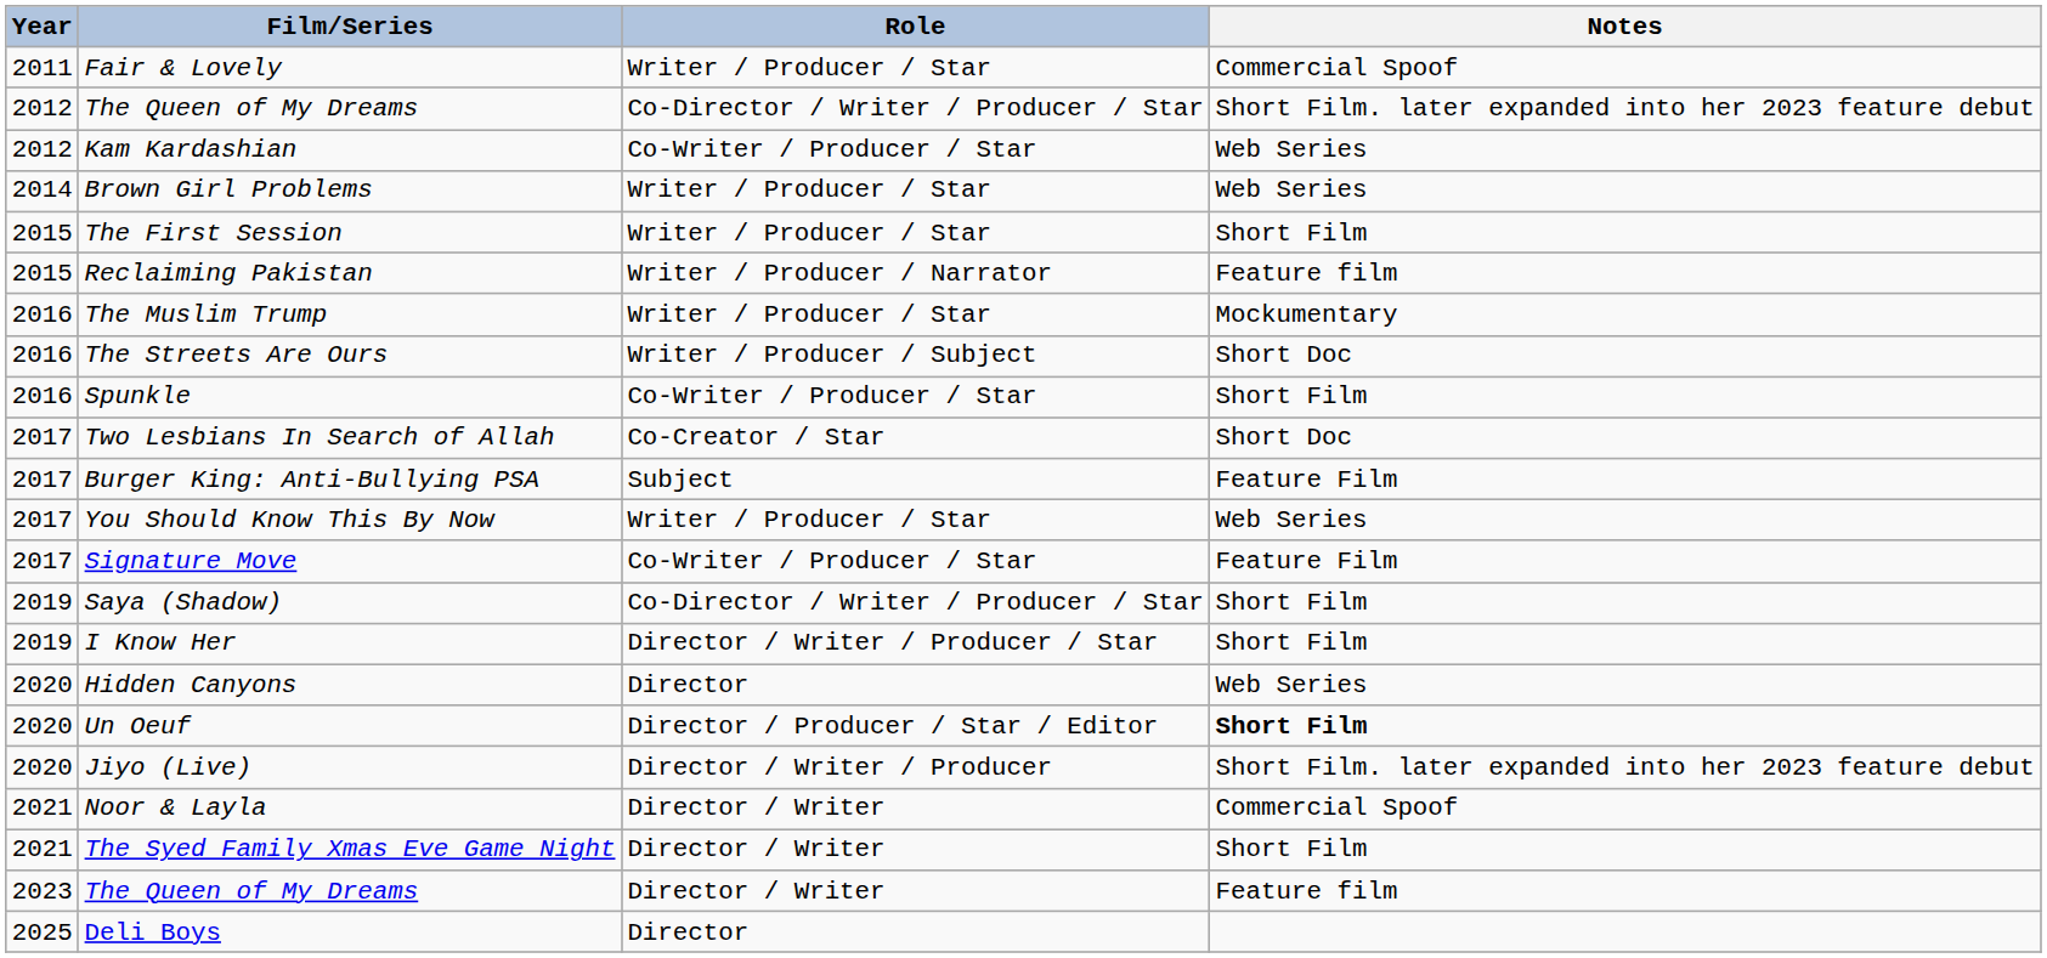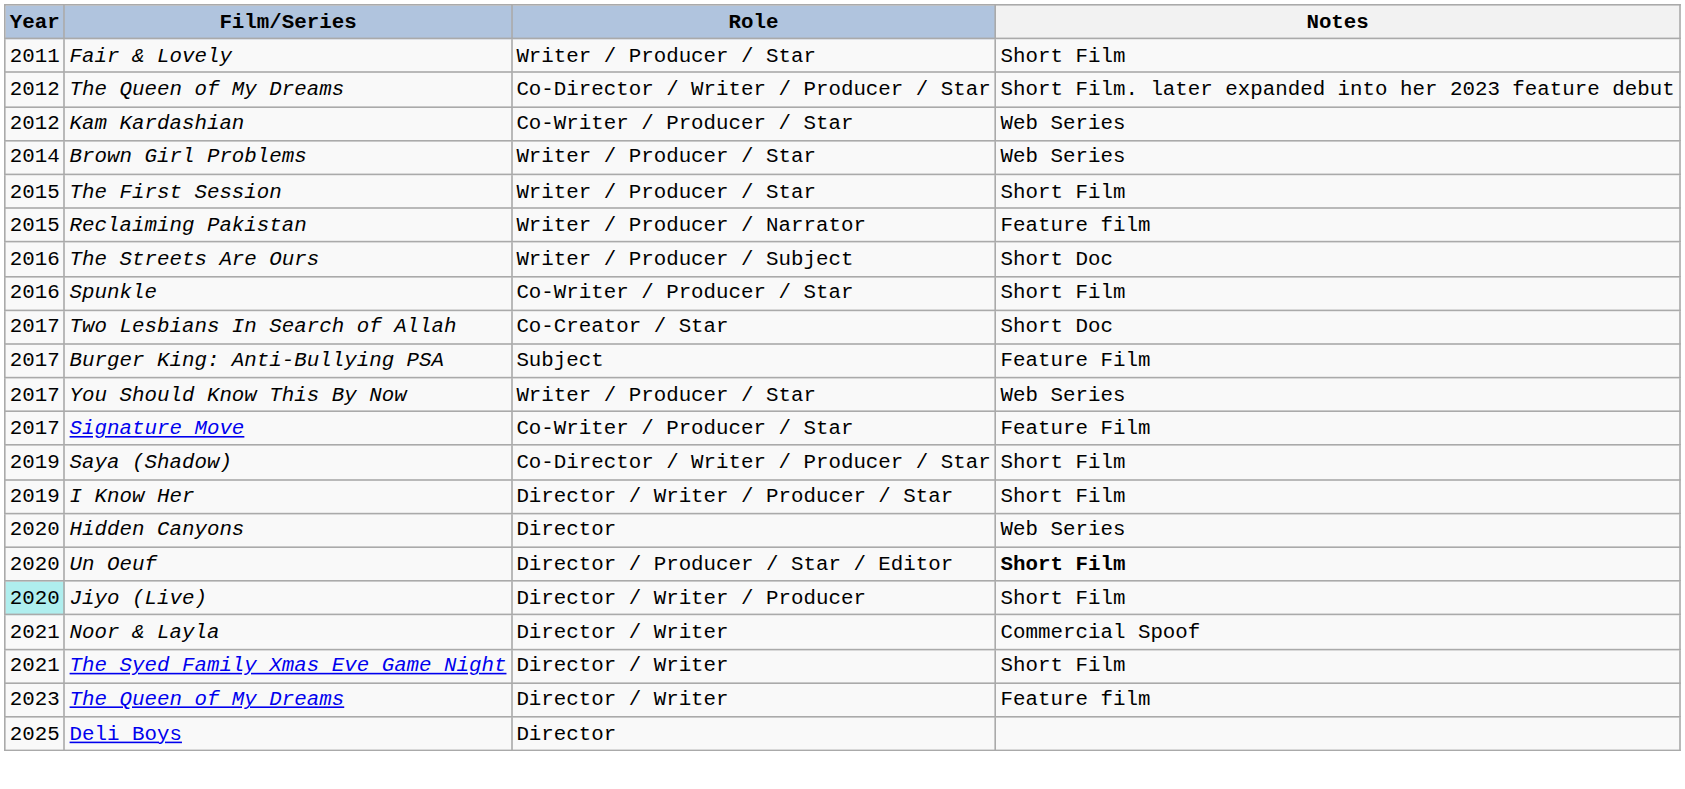 <table class="wikitable">
 <tr style="text-align:center;">
 <th style="background:#B0C4DE;">Year</th>
 <th style="background:#B0C4DE;">Film/Series</th>
 <th style="background:#B0C4DE;">Role</th>
 <th>Notes</th>
 </tr>
 <tr>
 <td>2011</td>
 <td><em>Fair & Lovely</em></td>
 <td>Writer / Producer / Star</td>
-<td>Commercial Spoof</td>
+<td>Short Film</td>
 </tr>
 <tr>
 <td>2012</td>
 <td><em>The Queen of My Dreams</em></td>
 <td>Co-Director / Writer / Producer / Star</td>
 <td>Short Film. later expanded into her 2023 feature debut</td>
 </tr>
 <tr>
 <td>2012</td>
 <td><em>Kam Kardashian</em></td>
 <td>Co-Writer / Producer / Star</td>
 <td>Web Series</td>
 </tr>
 <tr>
 <td>2014</td>
 <td><em>Brown Girl Problems</em></td>
 <td>Writer / Producer / Star</td>
 <td>Web Series</td>
 </tr>
 <tr>
 <td>2015</td>
 <td><em>The First Session</em></td>
 <td>Writer / Producer / Star</td>
 <td>Short Film</td>
 </tr>
 <tr>
 <td>2015</td>
 <td><em>Reclaiming Pakistan</em></td>
 <td>Writer / Producer / Narrator</td>
 <td>Feature film</td>
-</tr>
-<tr>
-<td>2016</td>
-<td><em>The Muslim Trump</em></td>
-<td>Writer / Producer / Star</td>
-<td>Mockumentary</td>
 </tr>
 <tr>
 <td>2016</td>
 <td><em>The Streets Are Ours</em></td>
 <td>Writer / Producer / Subject</td>
 <td>Short Doc</td>
 </tr>
 <tr>
 <td>2016</td>
 <td><em>Spunkle</em></td>
 <td>Co-Writer / Producer / Star</td>
 <td>Short Film</td>
 </tr>
 <tr>
 <td>2017</td>
 <td><em>Two Lesbians In Search of Allah</em></td>
 <td>Co-Creator / Star</td>
 <td>Short Doc</td>
 </tr>
 <tr>
 <td>2017</td>
 <td><em>Burger King: Anti-Bullying PSA</em></td>
 <td>Subject</td>
 <td>Feature Film</td>
 </tr>
 <tr>
 <td>2017</td>
 <td><em>You Should Know This By Now</em></td>
 <td>Writer / Producer / Star</td>
 <td>Web Series</td>
 </tr>
 <tr>
 <td>2017</td>
 <td><em><a href='#'>Signature Move</a></em></td>
 <td>Co-Writer / Producer / Star</td>
 <td>Feature Film</td>
 </tr>
 <tr>
 <td>2019</td>
 <td><em>Saya (Shadow)</em></td>
 <td>Co-Director / Writer / Producer / Star</td>
 <td>Short Film</td>
 </tr>
 <tr>
 <td>2019</td>
 <td><em>I Know Her</em></td>
 <td>Director / Writer / Producer / Star</td>
 <td>Short Film</td>
 </tr>
 <tr>
 <td>2020</td>
 <td><em>Hidden Canyons</em></td>
 <td>Director</td>
 <td>Web Series</td>
 </tr>
 <tr>
 <td>2020</td>
 <td><em>Un Oeuf</em></td>
 <td>Director / Producer / Star / Editor</td>
 <td><strong>Short Film</strong></td>
 </tr>
 <tr>
-<td>2020</td>
+<td style="background: paleturquoise;">2020</td>
 <td><em>Jiyo (Live)</em></td>
 <td>Director / Writer / Producer</td>
-<td>Short Film. later expanded into her 2023 feature debut</td>
+<td>Short Film</td>
 </tr>
 <tr>
 <td>2021</td>
 <td><em>Noor & Layla</em></td>
 <td>Director / Writer</td>
 <td>Commercial Spoof</td>
 </tr>
 <tr>
 <td>2021</td>
 <td><em><a href='#'>The Syed Family Xmas Eve Game Night</a></em></td>
 <td>Director / Writer</td>
 <td>Short Film</td>
 </tr>
 <tr>
 <td>2023</td>
 <td><em><a href='#'>The Queen of My Dreams</a></em></td>
 <td>Director / Writer</td>
 <td>Feature film</td>
 </tr>
 <tr>
 <td>2025</td>
 <td><a href='#'>Deli Boys</a></td>
 <td>Director</td>
 <td></td>
 </tr>
 </table>
